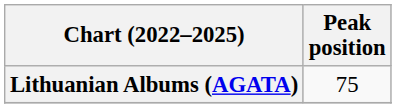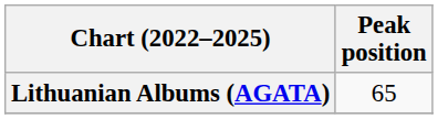 <table class="wikitable sortable plainrowheaders" style="text-align:center">
 <tr>
 <th scope="col">Chart (2022–2025)</th>
 <th scope="col">Peak<br>position</th>
 </tr>
 <tr>
 <th scope="row">Lithuanian Albums (<a href='#'>AGATA</a>)</th>
-<td>75</td>
+<td>65</td>
 </tr>
 <tr>
 </tr>
 <tr>
 </tr>
 <tr>
 </tr>
 </table>
